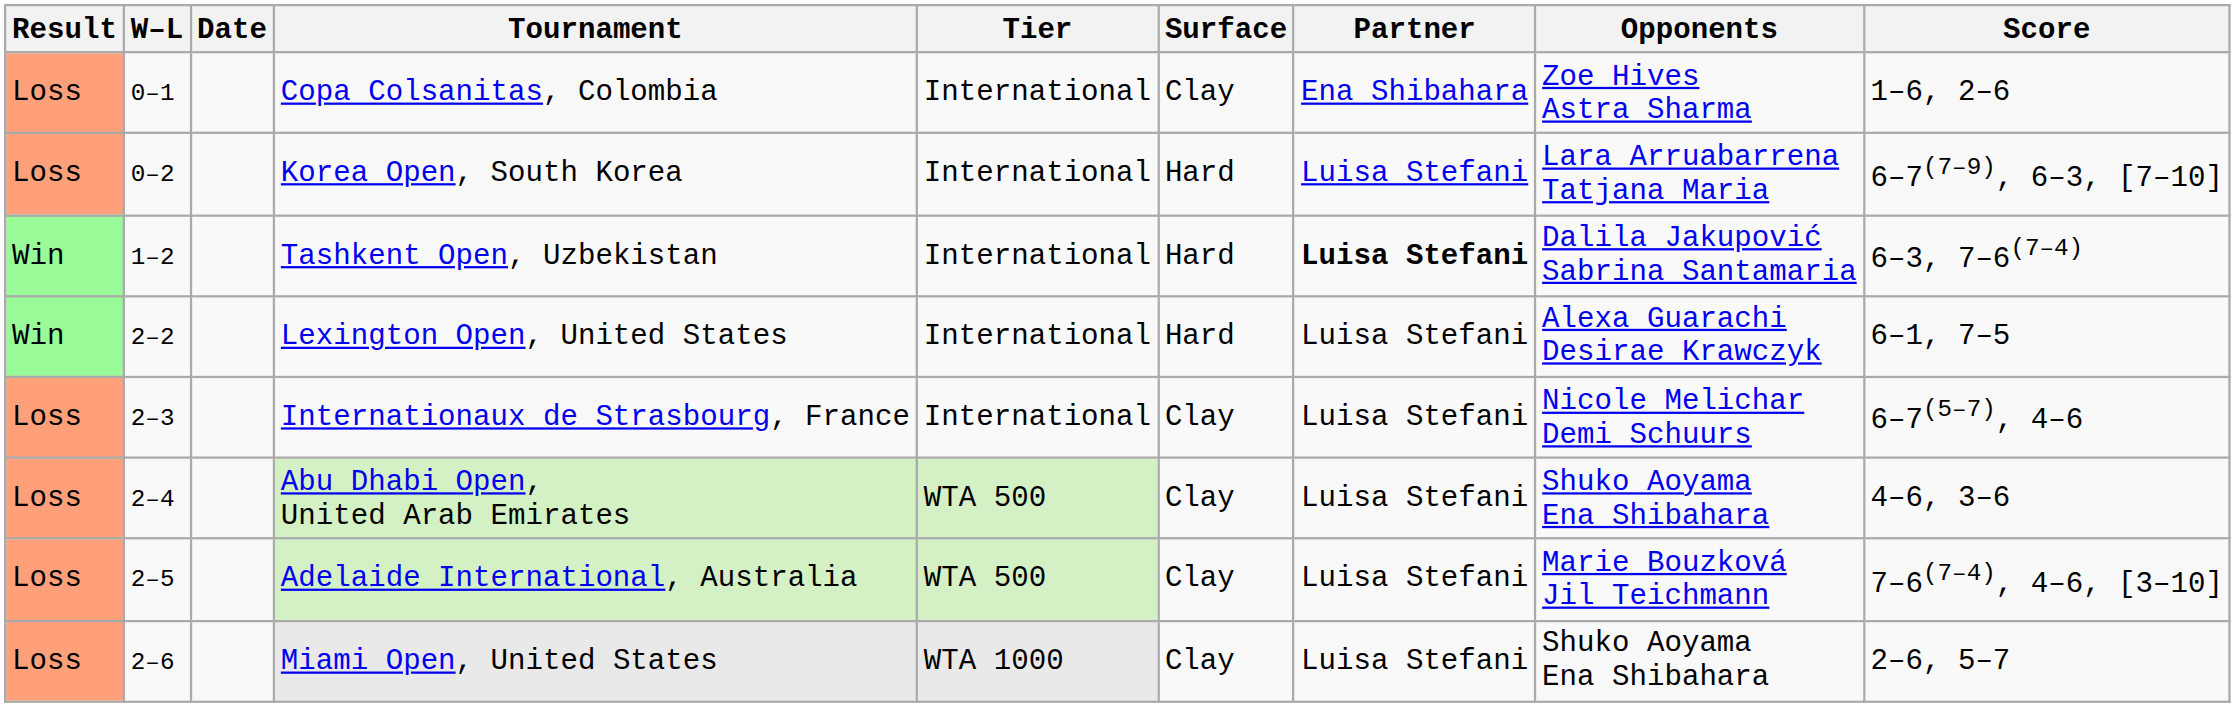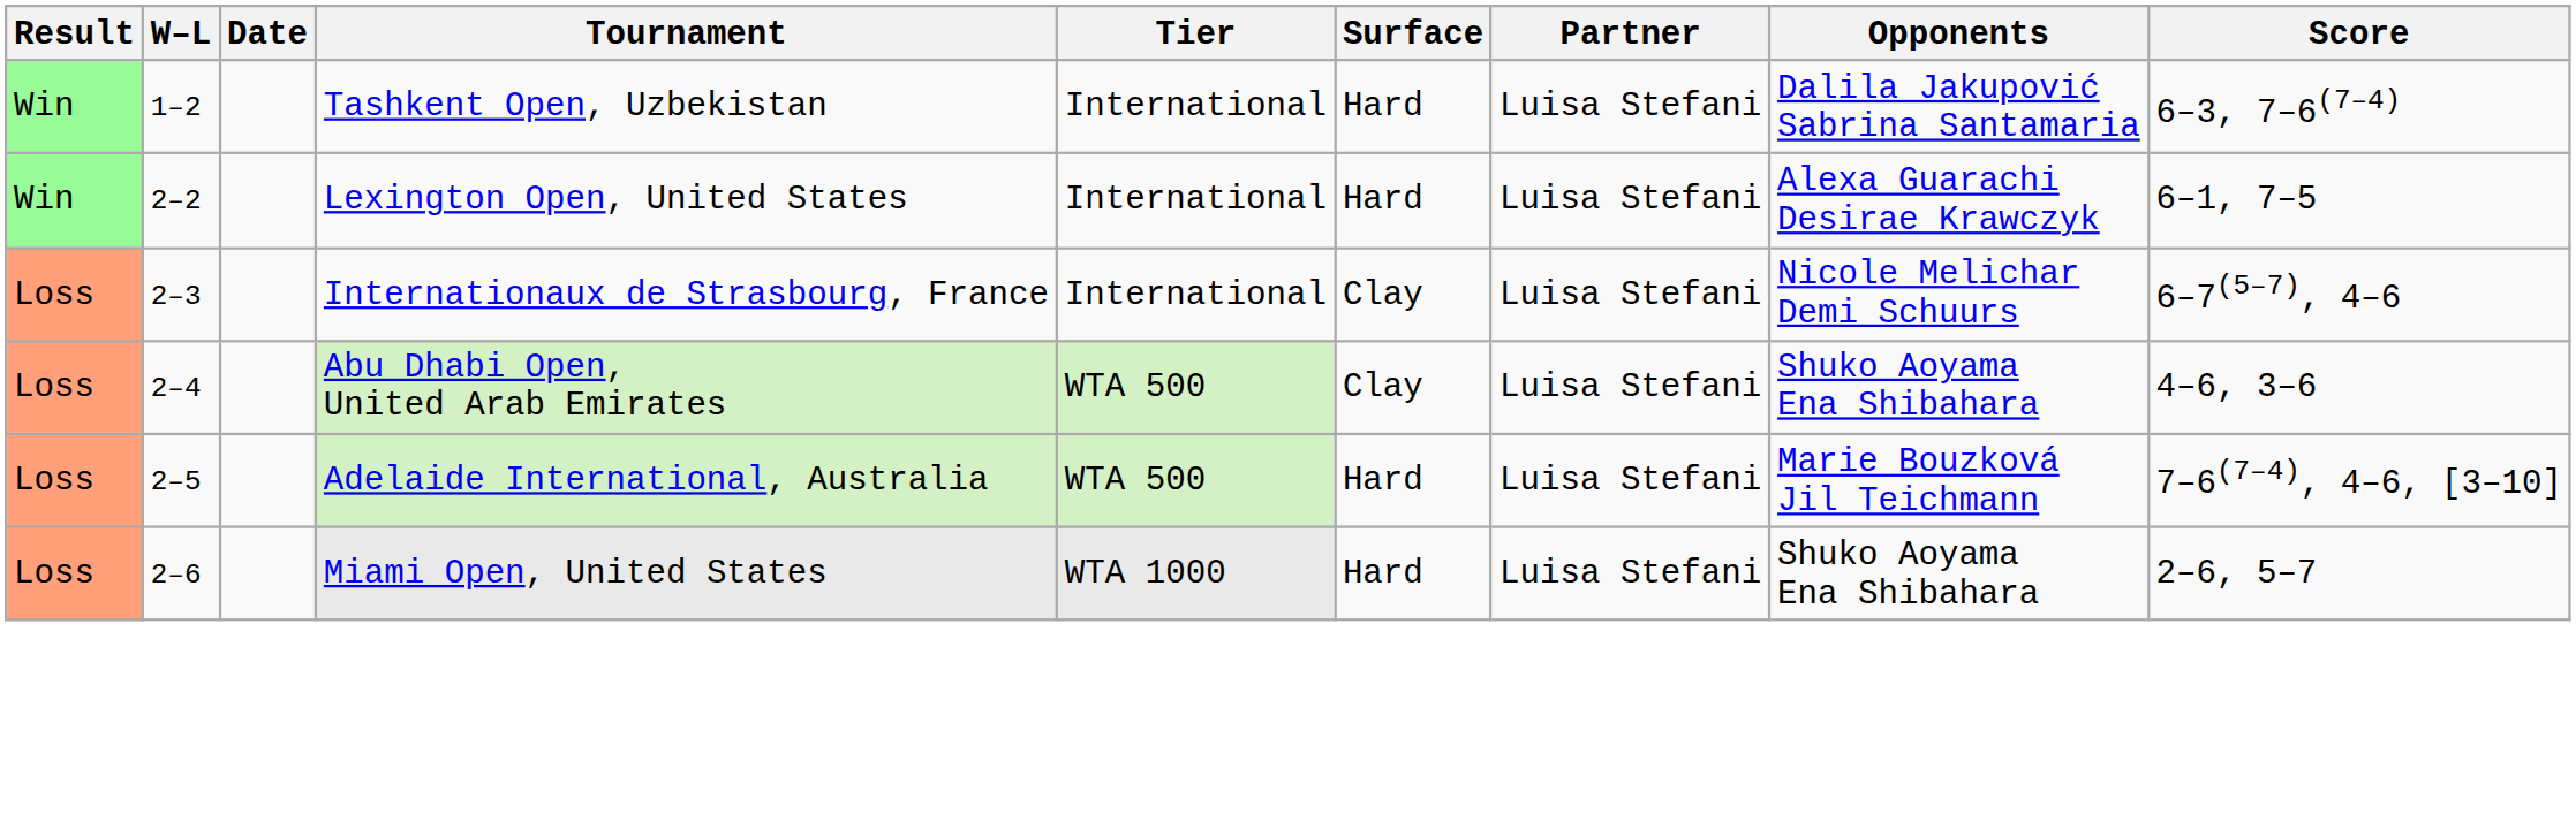 <table class="sortable wikitable">
 <tr>
 <th>Result</th>
 <th class="unsortable">W–L</th>
 <th>Date</th>
 <th>Tournament</th>
 <th>Tier</th>
 <th>Surface</th>
 <th>Partner</th>
 <th>Opponents</th>
 <th class="unsortable">Score</th>
 </tr>
 <tr>
-<td style="background:#ffa07a;">Loss</td>
-<td><small>0–1</small></td>
-<td><a href='#'></a></td>
-<td><a href='#'>Copa Colsanitas</a>, Colombia</td>
-<td>International</td>
-<td>Clay</td>
-<td> <a href='#'>Ena Shibahara</a></td>
-<td> <a href='#'>Zoe Hives</a> <br>  <a href='#'>Astra Sharma</a></td>
-<td>1–6, 2–6</td>
-</tr>
-<tr>
-<td style="background:#ffa07a;">Loss</td>
-<td><small>0–2</small></td>
-<td><a href='#'></a></td>
-<td><a href='#'>Korea Open</a>, South Korea</td>
-<td>International</td>
-<td>Hard</td>
-<td> <a href='#'>Luisa Stefani</a></td>
-<td> <a href='#'>Lara Arruabarrena</a> <br>  <a href='#'>Tatjana Maria</a></td>
-<td>6–7<sup>(7–9)</sup>, 6–3, [7–10]</td>
-</tr>
-<tr>
 <td style="background:#98fb98;">Win</td>
 <td><small>1–2</small></td>
 <td><a href='#'></a></td>
 <td><a href='#'>Tashkent Open</a>, Uzbekistan</td>
 <td>International</td>
 <td>Hard</td>
-<td><strong> Luisa Stefani</strong></td>
+<td> Luisa Stefani</td>
 <td> <a href='#'>Dalila Jakupović</a> <br>  <a href='#'>Sabrina Santamaria</a></td>
 <td>6–3, 7–6<sup>(7–4)</sup></td>
 </tr>
 <tr>
 <td style="background:#98fb98;">Win</td>
 <td><small>2–2</small></td>
 <td><a href='#'></a></td>
 <td><a href='#'>Lexington Open</a>, United States</td>
 <td>International</td>
 <td>Hard</td>
 <td> Luisa Stefani</td>
 <td> <a href='#'>Alexa Guarachi</a> <br>  <a href='#'>Desirae Krawczyk</a></td>
 <td>6–1, 7–5</td>
 </tr>
 <tr>
 <td style="background:#ffa07a;">Loss</td>
 <td><small>2–3</small></td>
 <td><a href='#'></a></td>
 <td><a href='#'>Internationaux de Strasbourg</a>, France</td>
 <td>International</td>
 <td>Clay</td>
 <td> Luisa Stefani</td>
 <td> <a href='#'>Nicole Melichar</a> <br>  <a href='#'>Demi Schuurs</a></td>
 <td>6–7<sup>(5–7)</sup>, 4–6</td>
 </tr>
 <tr>
 <td style="background:#ffa07a;">Loss</td>
 <td><small>2–4</small></td>
 <td><a href='#'></a></td>
 <td bgcolor="d4f1c5"><a href='#'>Abu Dhabi Open</a>, <br>United Arab Emirates</td>
 <td bgcolor="d4f1c5">WTA 500</td>
 <td>Clay</td>
 <td> Luisa Stefani</td>
 <td> <a href='#'>Shuko Aoyama</a> <br>  <a href='#'>Ena Shibahara</a></td>
 <td>4–6, 3–6</td>
 </tr>
 <tr>
 <td style="background:#ffa07a;">Loss</td>
 <td><small>2–5</small></td>
 <td><a href='#'></a></td>
 <td bgcolor="d4f1c5"><a href='#'>Adelaide International</a>, Australia</td>
 <td bgcolor="d4f1c5">WTA 500</td>
-<td>Clay</td>
+<td>Hard</td>
 <td> Luisa Stefani</td>
 <td> <a href='#'>Marie Bouzková</a> <br>  <a href='#'>Jil Teichmann</a></td>
 <td>7–6<sup>(7–4)</sup>, 4–6, [3–10]</td>
 </tr>
 <tr>
 <td style="background:#ffa07a;">Loss</td>
 <td><small>2–6</small></td>
 <td><a href='#'></a></td>
 <td bgcolor="e9e9e9"><a href='#'>Miami Open</a>, United States</td>
 <td bgcolor="e9e9e9">WTA 1000</td>
-<td>Clay</td>
+<td>Hard</td>
 <td> Luisa Stefani</td>
 <td> Shuko Aoyama <br>  Ena Shibahara</td>
 <td>2–6, 5–7</td>
 </tr>
 </table>
